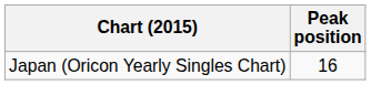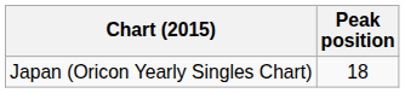 <table class="wikitable sortable">
 <tr>
 <th>Chart (2015)</th>
 <th>Peak<br>position</th>
 </tr>
 <tr>
 <td>Japan (Oricon Yearly Singles Chart)</td>
-<td align="center">16</td>
+<td align="center">18</td>
 </tr>
 </table>
